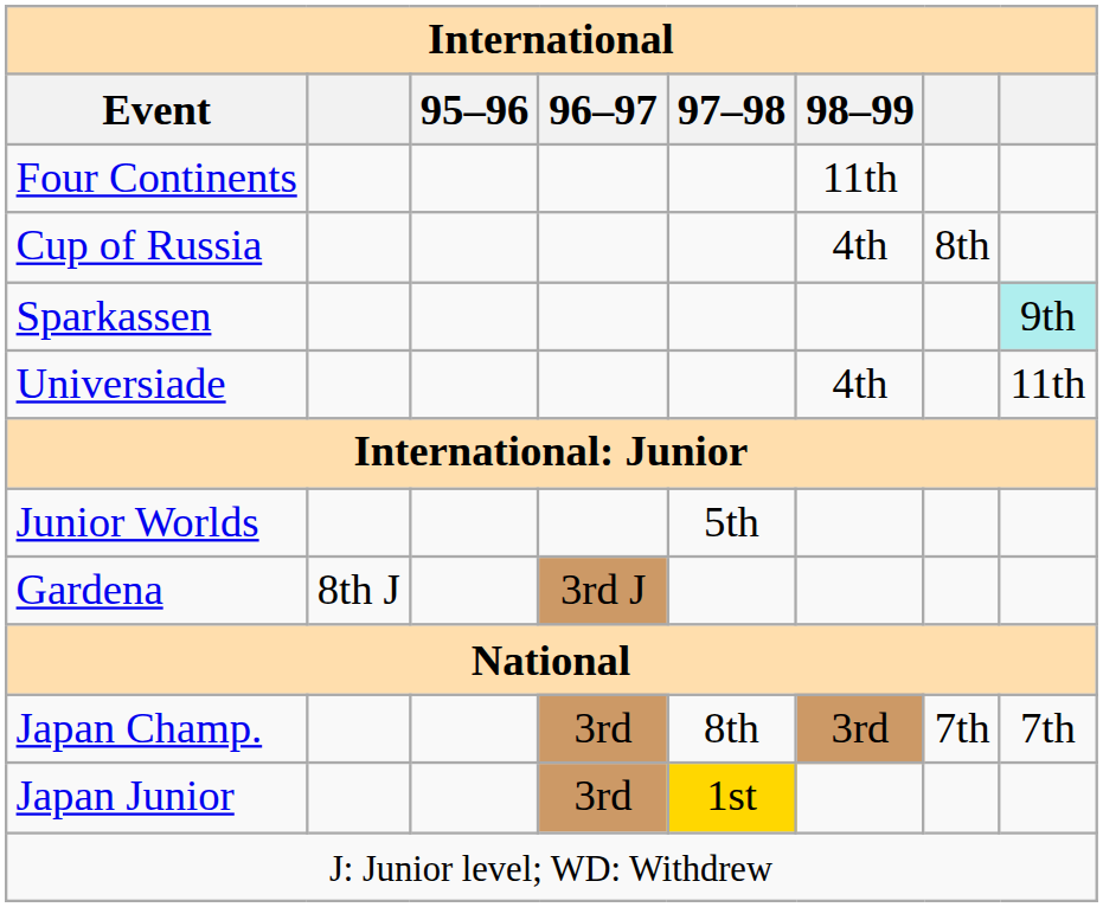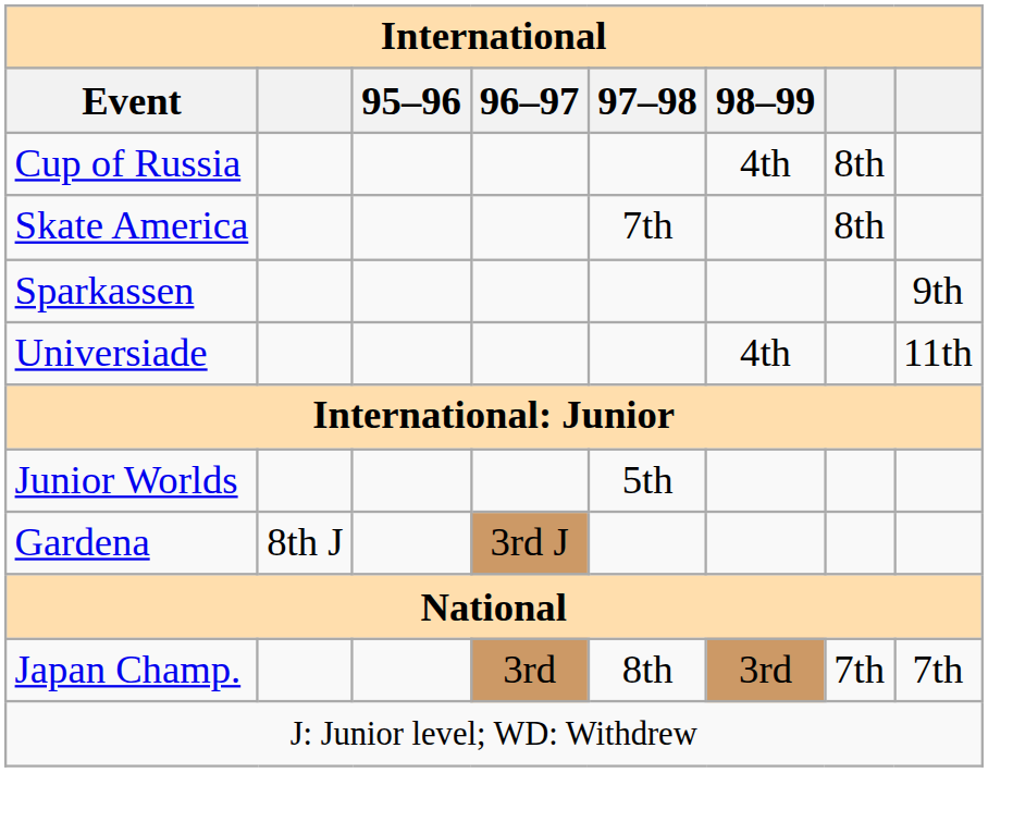 <table class="wikitable" style="text-align:center">
 <tr>
 <th style="background-color: #ffdead; " colspan=8 align=center>International</th>
 </tr>
 <tr>
 <th>Event</th>
 <th></th>
 <th>95–96</th>
 <th>96–97</th>
 <th>97–98</th>
 <th>98–99</th>
 <th></th>
 <th></th>
 </tr>
 <tr>
-<td align=left><a href='#'>Four Continents</a></td>
-<td></td>
-<td></td>
-<td></td>
-<td></td>
-<td>11th</td>
-<td></td>
-<td></td>
-</tr>
-<tr>
 <td align=left> <a href='#'>Cup of Russia</a></td>
 <td></td>
 <td></td>
 <td></td>
 <td></td>
 <td>4th</td>
+<td>8th</td>
+<td></td>
+</tr>
+<tr>
+<td align=left> <a href='#'>Skate America</a></td>
+<td></td>
+<td></td>
+<td></td>
+<td>7th</td>
+<td></td>
 <td>8th</td>
 <td></td>
 </tr>
 <tr>
 <td align=left> <a href='#'>Sparkassen</a></td>
 <td></td>
 <td></td>
 <td></td>
 <td></td>
 <td></td>
 <td></td>
-<td style="background: paleturquoise;">9th</td>
+<td>9th</td>
 </tr>
 <tr>
 <td align=left><a href='#'>Universiade</a></td>
 <td></td>
 <td></td>
 <td></td>
 <td></td>
 <td>4th</td>
 <td></td>
 <td>11th</td>
 </tr>
 <tr>
 <th style="background-color: #ffdead; " colspan=8 align=center>International: Junior</th>
 </tr>
 <tr>
 <td align=left><a href='#'>Junior Worlds</a></td>
 <td></td>
 <td></td>
 <td></td>
 <td>5th</td>
 <td></td>
 <td></td>
 <td></td>
 </tr>
 <tr>
 <td align=left><a href='#'>Gardena</a></td>
 <td>8th J</td>
 <td></td>
 <td bgcolor=cc9966>3rd J</td>
 <td></td>
 <td></td>
 <td></td>
 <td></td>
 </tr>
 <tr>
 <th style="background-color: #ffdead; " colspan=8 align=center>National</th>
 </tr>
 <tr>
 <td align=left><a href='#'>Japan Champ.</a></td>
 <td></td>
 <td></td>
 <td bgcolor=cc9966>3rd</td>
 <td>8th</td>
 <td bgcolor=cc9966>3rd</td>
 <td>7th</td>
 <td>7th</td>
 </tr>
 <tr>
-<td align=left><a href='#'>Japan Junior</a></td>
-<td></td>
-<td></td>
-<td bgcolor=cc9966>3rd</td>
-<td bgcolor=gold>1st</td>
-<td></td>
-<td></td>
-<td></td>
-</tr>
-<tr>
 <td colspan=8 align=center><small> J: Junior level; WD: Withdrew </small></td>
 </tr>
 </table>
